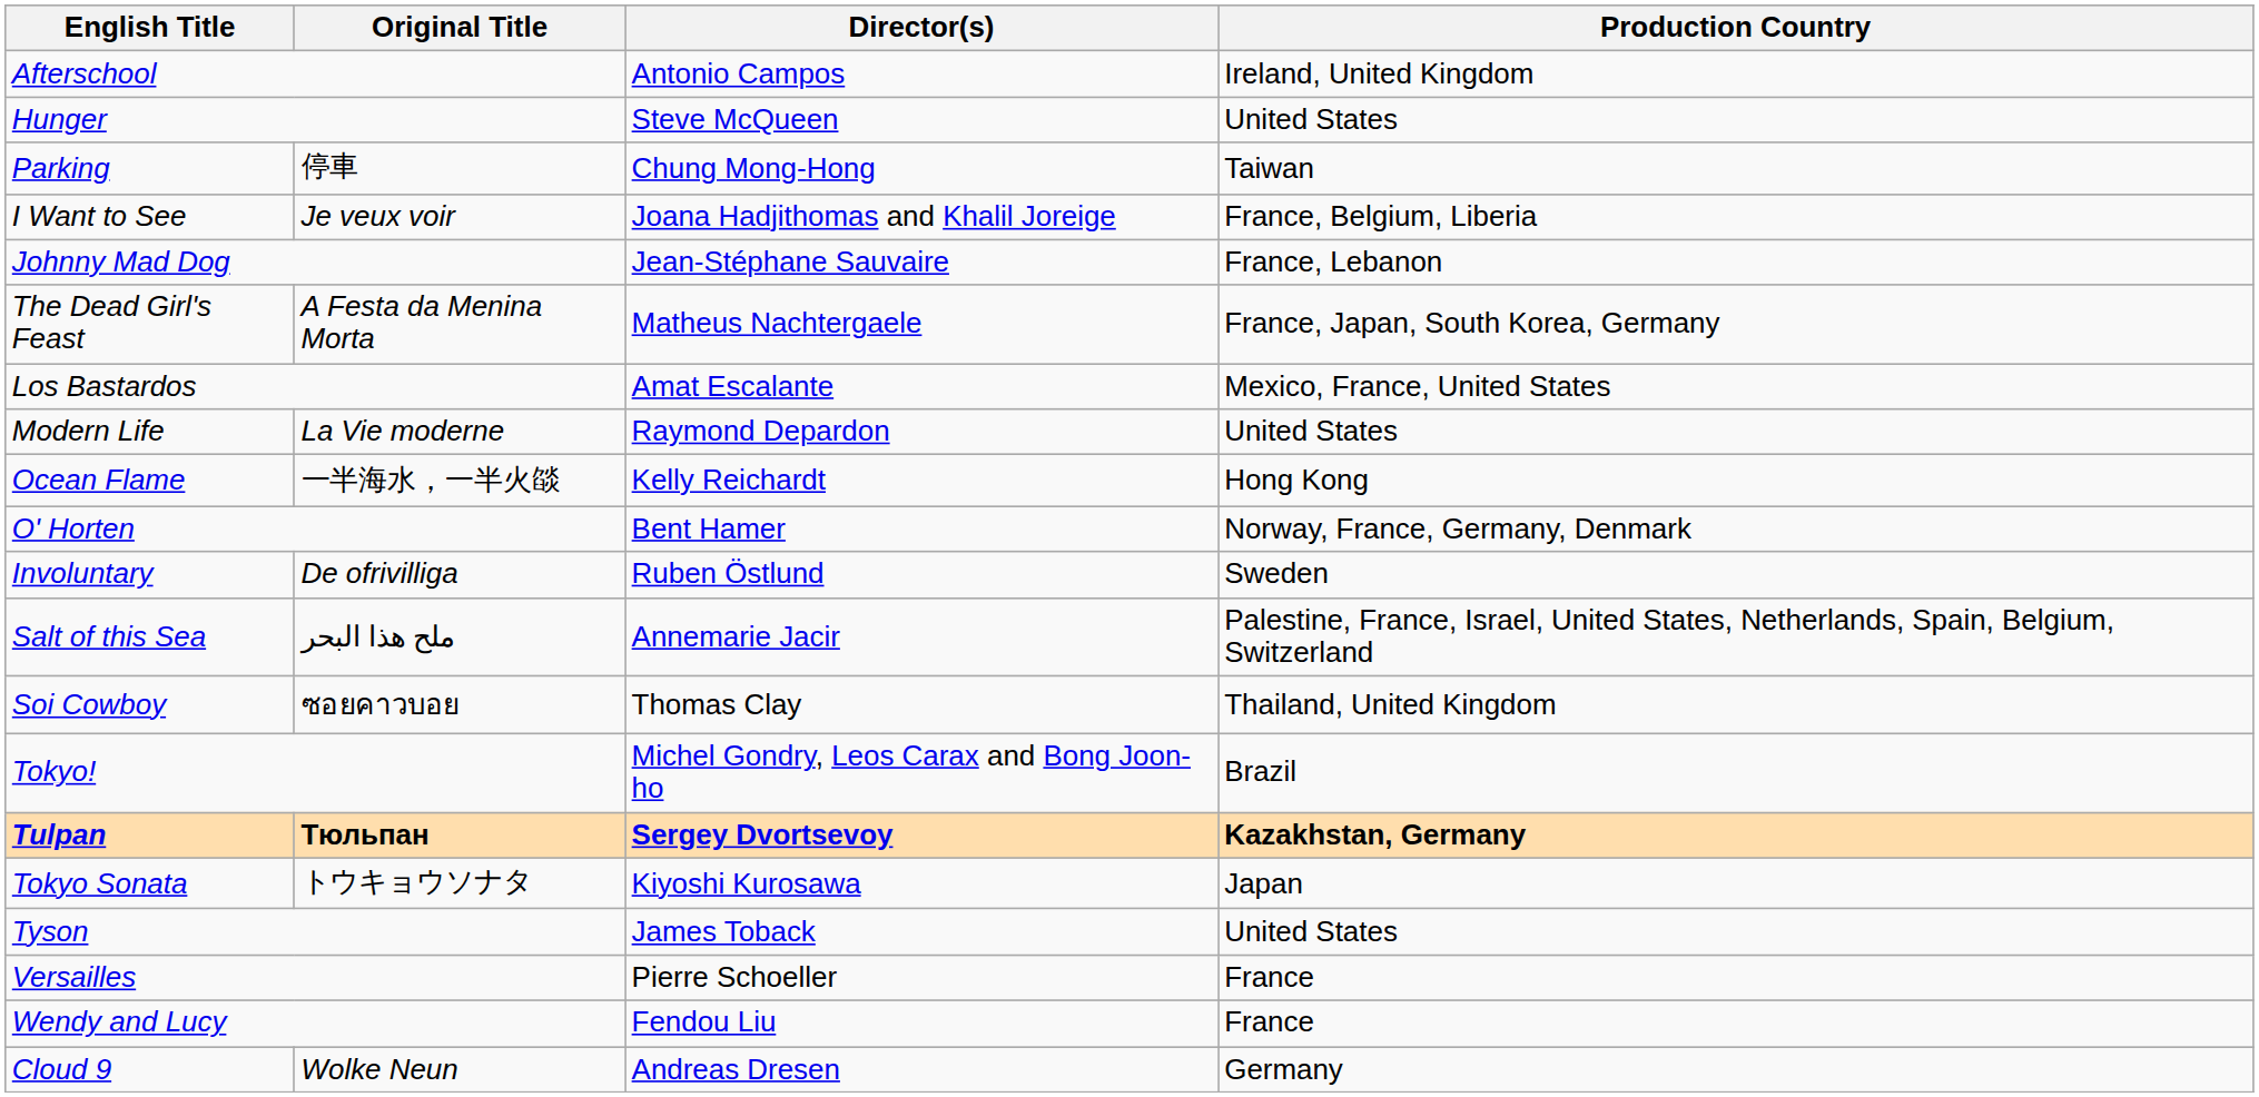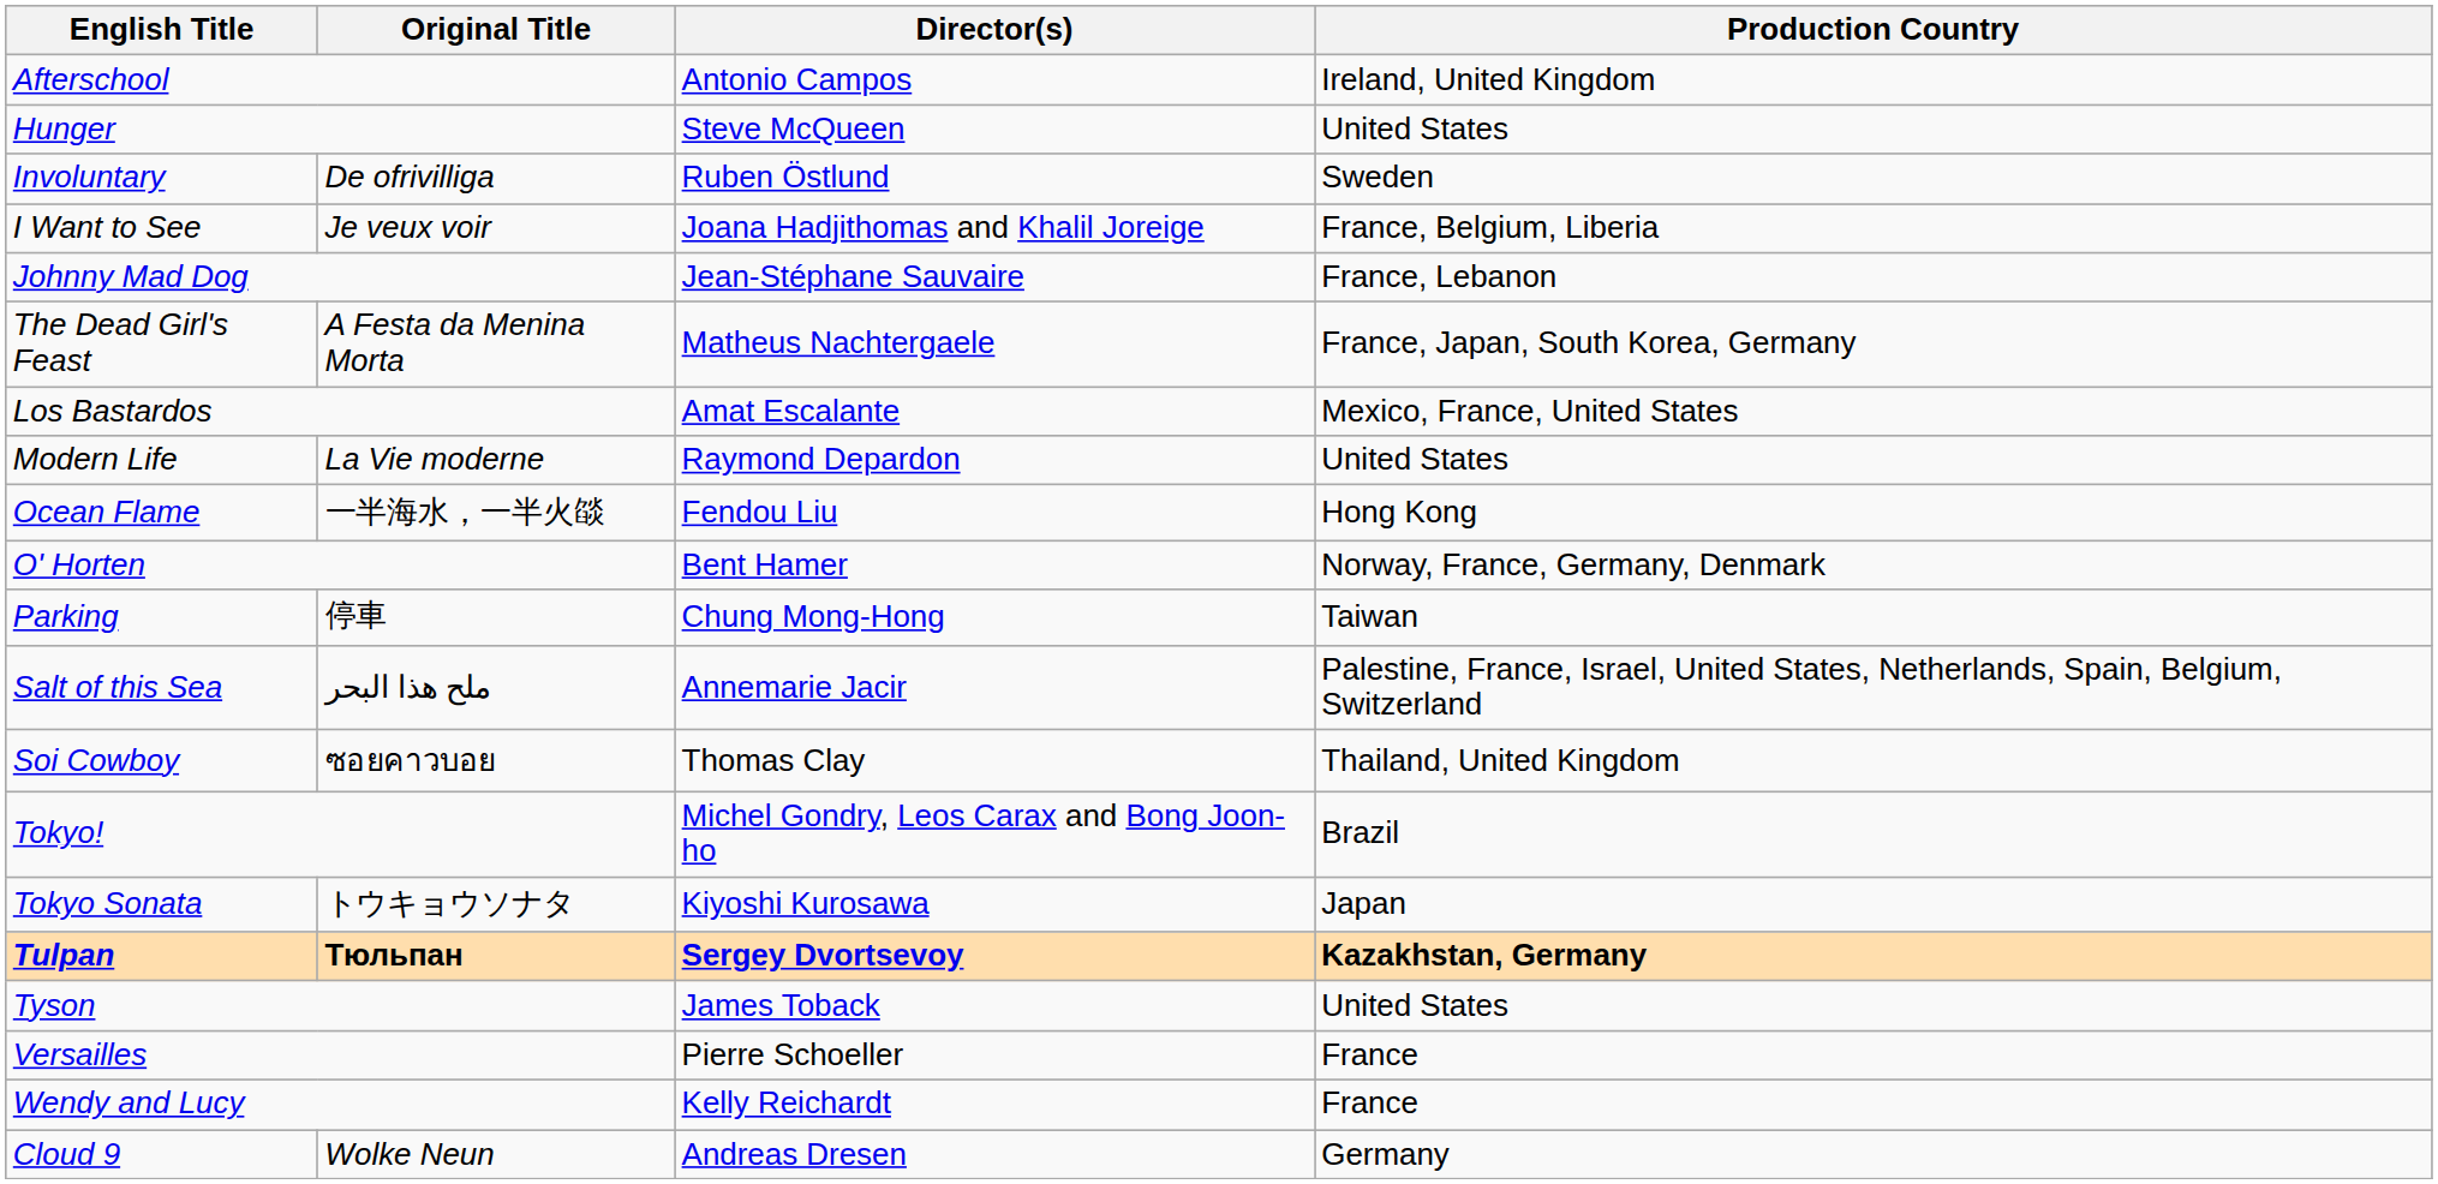 <table class="wikitable">
 <tr>
 <th>English Title</th>
 <th>Original Title</th>
 <th>Director(s)</th>
 <th>Production Country</th>
 </tr>
 <tr>
 <td colspan="2"><em><a href='#'>Afterschool</a></em></td>
 <td><a href='#'>Antonio Campos</a></td>
 <td>Ireland, United Kingdom</td>
 </tr>
 <tr>
 <td colspan="2"><em><a href='#'>Hunger</a></em></td>
 <td><a href='#'>Steve McQueen</a></td>
 <td>United States</td>
 </tr>
 <tr>
-<td><em><a href='#'>Parking</a></em></td>
-<td>停車</td>
-<td><a href='#'>Chung Mong-Hong</a></td>
-<td>Taiwan</td>
+<td><em><a href='#'>Involuntary</a></em></td>
+<td><em>De ofrivilliga</em></td>
+<td><a href='#'>Ruben Östlund</a></td>
+<td>Sweden</td>
 </tr>
 <tr>
 <td><em>I Want to See</em></td>
 <td><em>Je veux voir</em></td>
 <td><a href='#'>Joana Hadjithomas</a> and <a href='#'>Khalil Joreige</a></td>
 <td>France, Belgium, Liberia</td>
 </tr>
 <tr>
 <td colspan="2"><em><a href='#'>Johnny Mad Dog</a></em></td>
 <td><a href='#'>Jean-Stéphane Sauvaire</a></td>
 <td>France, Lebanon</td>
 </tr>
 <tr>
 <td><em>The Dead Girl's Feast</em></td>
 <td><em>A Festa da Menina Morta</em></td>
 <td><a href='#'>Matheus Nachtergaele</a></td>
 <td>France, Japan, South Korea, Germany</td>
 </tr>
 <tr>
 <td colspan="2"><em>Los Bastardos</em></td>
 <td><a href='#'>Amat Escalante</a></td>
 <td>Mexico, France, United States</td>
 </tr>
 <tr>
 <td><em>Modern Life</em></td>
 <td><em>La Vie moderne</em></td>
 <td><a href='#'>Raymond Depardon</a></td>
 <td>United States</td>
 </tr>
 <tr>
 <td><em><a href='#'>Ocean Flame</a></em></td>
 <td>一半海水，一半火燄</td>
-<td><a href='#'>Kelly Reichardt</a></td>
+<td><a href='#'>Fendou Liu</a></td>
 <td>Hong Kong</td>
 </tr>
 <tr>
 <td colspan="2"><em><a href='#'>O' Horten</a></em></td>
 <td><a href='#'>Bent Hamer</a></td>
 <td>Norway, France, Germany, Denmark</td>
 </tr>
 <tr>
-<td><em><a href='#'>Involuntary</a></em></td>
-<td><em>De ofrivilliga</em></td>
-<td><a href='#'>Ruben Östlund</a></td>
-<td>Sweden</td>
+<td><em><a href='#'>Parking</a></em></td>
+<td>停車</td>
+<td><a href='#'>Chung Mong-Hong</a></td>
+<td>Taiwan</td>
 </tr>
 <tr>
 <td><em><a href='#'>Salt of this Sea</a></em></td>
 <td>ملح هذا البحر</td>
 <td><a href='#'>Annemarie Jacir</a></td>
 <td>Palestine, France, Israel, United States, Netherlands, Spain, Belgium, Switzerland</td>
 </tr>
 <tr>
 <td><em><a href='#'>Soi Cowboy</a></em></td>
 <td>ซอยคาวบอย</td>
 <td>Thomas Clay</td>
 <td>Thailand, United Kingdom</td>
 </tr>
 <tr>
 <td colspan="2"><em><a href='#'>Tokyo!</a></em></td>
 <td><a href='#'>Michel Gondry</a>, <a href='#'>Leos Carax</a> and <a href='#'>Bong Joon-ho</a></td>
 <td>Brazil</td>
 </tr>
+<tr>
+<td><em><a href='#'>Tokyo Sonata</a></em></td>
+<td>トウキョウソナタ</td>
+<td><a href='#'>Kiyoshi Kurosawa</a></td>
+<td>Japan</td>
+</tr>
 <tr style="background:#FFDEAD">
 <td><strong><em><a href='#'>Tulpan</a></em></strong></td>
 <td><strong>Тюльпан</strong></td>
 <td><strong><a href='#'>Sergey Dvortsevoy</a></strong></td>
 <td><strong>Kazakhstan, Germany</strong></td>
-</tr>
-<tr>
-<td><em><a href='#'>Tokyo Sonata</a></em></td>
-<td>トウキョウソナタ</td>
-<td><a href='#'>Kiyoshi Kurosawa</a></td>
-<td>Japan</td>
 </tr>
 <tr>
 <td colspan="2"><em><a href='#'>Tyson</a></em></td>
 <td><a href='#'>James Toback</a></td>
 <td>United States</td>
 </tr>
 <tr>
 <td colspan="2"><em><a href='#'>Versailles</a></em></td>
 <td>Pierre Schoeller</td>
 <td>France</td>
 </tr>
 <tr>
 <td colspan="2"><em><a href='#'>Wendy and Lucy</a></em></td>
-<td><a href='#'>Fendou Liu</a></td>
+<td><a href='#'>Kelly Reichardt</a></td>
 <td>France</td>
 </tr>
 <tr>
 <td><em><a href='#'>Cloud 9</a></em></td>
 <td><em>Wolke Neun</em></td>
 <td><a href='#'>Andreas Dresen</a></td>
 <td>Germany</td>
 </tr>
 </table>
